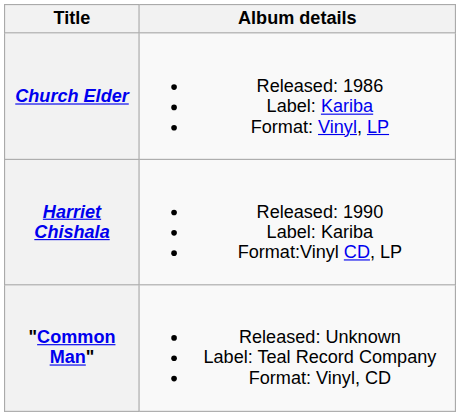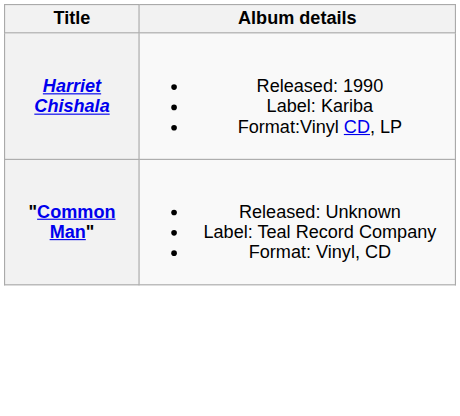 <table class="wikitable plainrowheaders" style="text-align:center;">
 <tr>
 <th scope="col" rowspan="1" style="width:7em;">Title</th>
 <th scope="col" rowspan="1" style="width:17em;">Album details</th>
-</tr>
-<tr>
-<th scope="row"><em><a href='#'>Church Elder</a></em></th>
-<td><br><ul><li>Released: 1986</li><li>Label: <a href='#'>Kariba</a></li><li>Format: <a href='#'>Vinyl</a>, <a href='#'>LP</a></li></ul></td>
 </tr>
 <tr>
 <th scope="row"><em><a href='#'>Harriet Chishala</a></em></th>
 <td><br><ul><li>Released: 1990</li><li>Label: Kariba</li><li>Format:Vinyl <a href='#'>CD</a>, LP</li></ul></td>
 </tr>
 <tr>
 <th scope="row">"<a href='#'>Common Man</a>"</th>
 <td><br><ul><li>Released: Unknown</li><li>Label: Teal Record Company</li><li>Format: Vinyl, CD</li></ul></td>
 </tr>
 </table>
